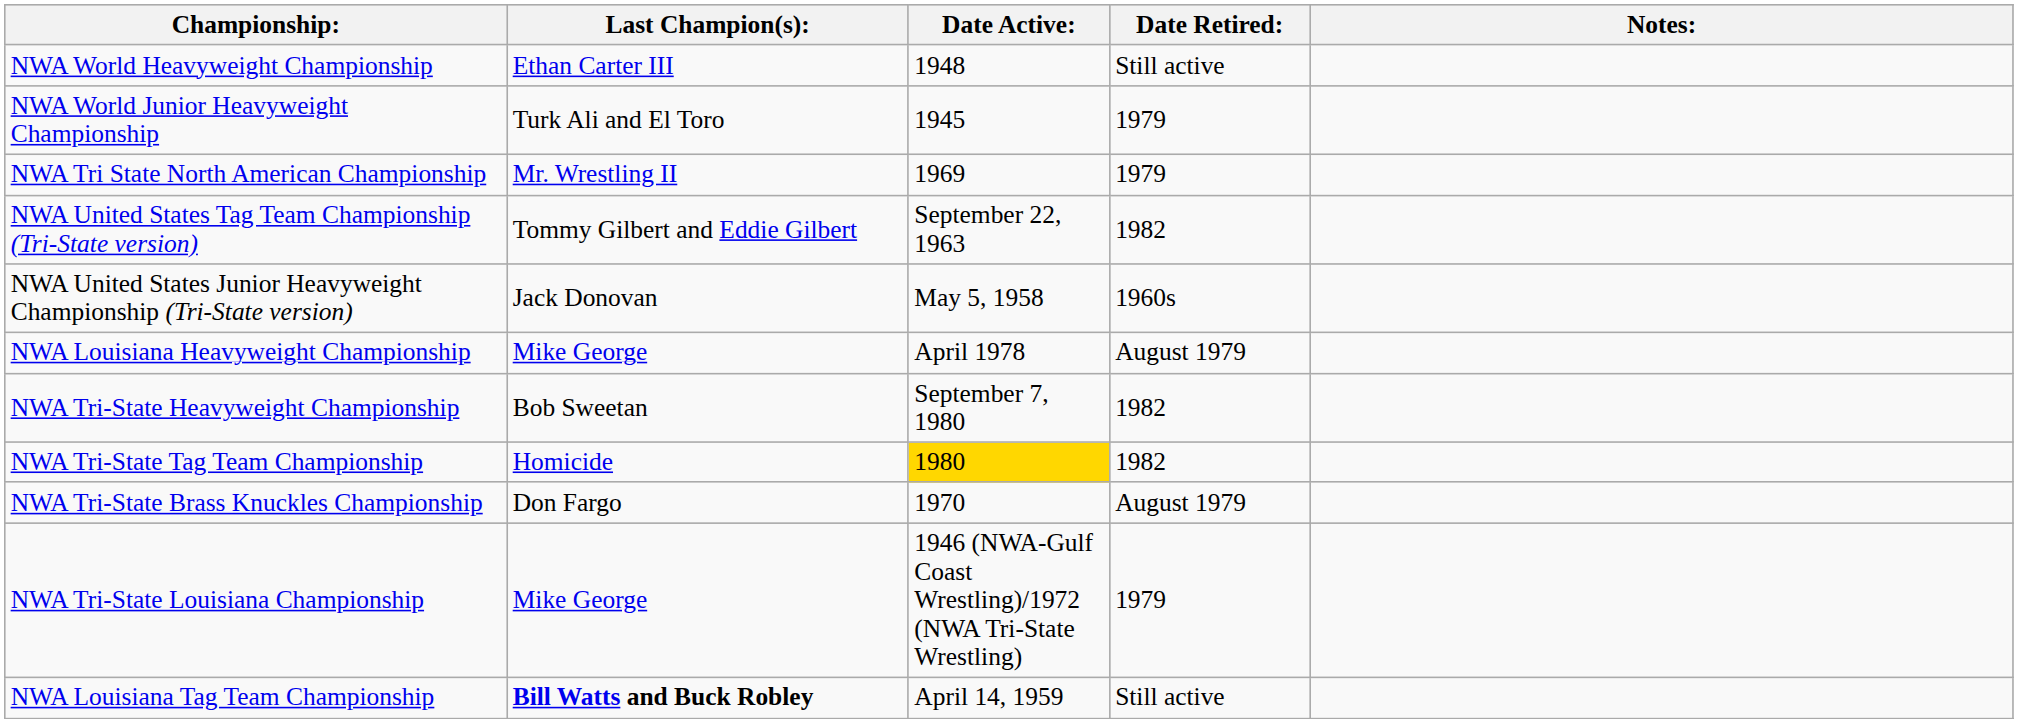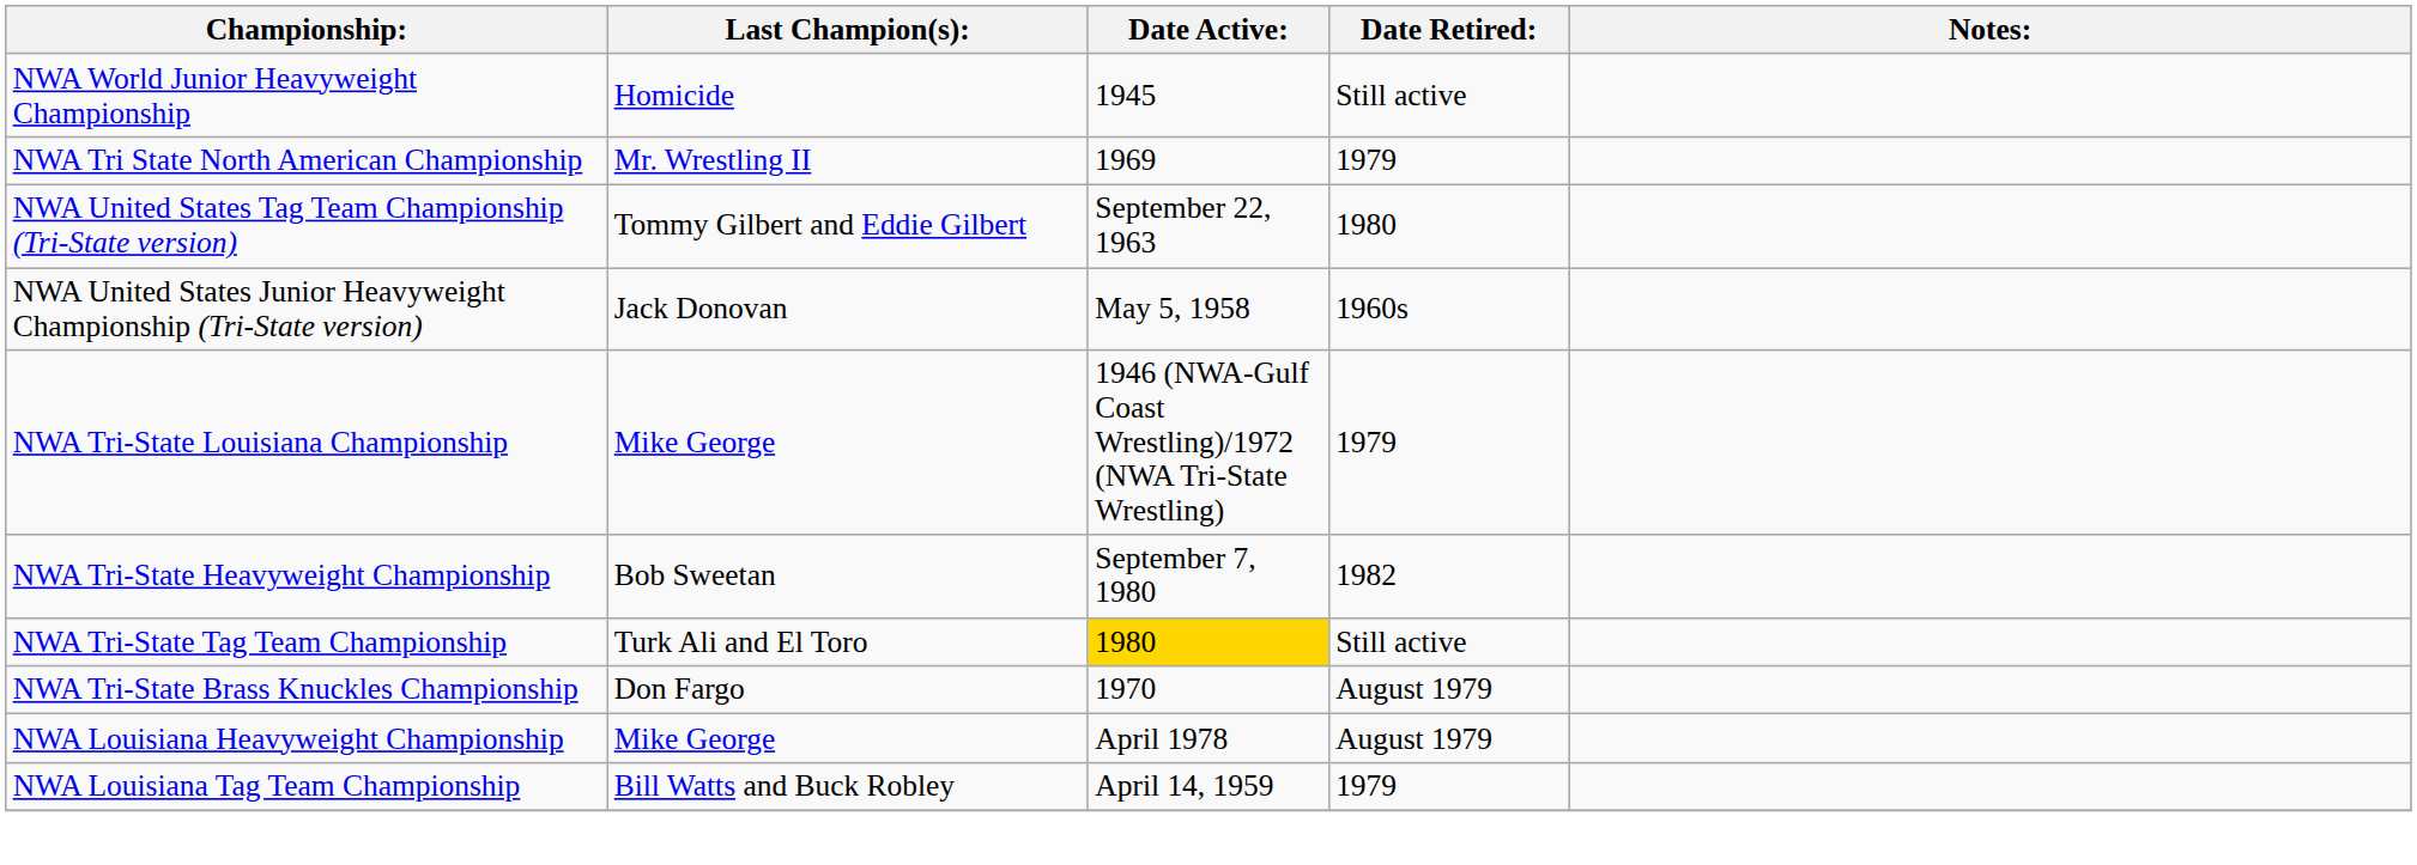 <table class="wikitable" width=100%>
 <tr>
 <th width=25%>Championship:</th>
 <th width=20%>Last Champion(s):</th>
 <th width=10%>Date Active:</th>
 <th width=10%>Date Retired:</th>
 <th width=35%>Notes:</th>
 </tr>
 <tr>
-<td><a href='#'>NWA World Heavyweight Championship</a></td>
-<td><a href='#'>Ethan Carter III</a></td>
-<td>1948</td>
+<td><a href='#'>NWA World Junior Heavyweight Championship</a></td>
+<td><a href='#'>Homicide</a></td>
+<td>1945</td>
 <td>Still active</td>
-<td></td>
-</tr>
-<tr>
-<td><a href='#'>NWA World Junior Heavyweight Championship</a></td>
-<td>Turk Ali and El Toro</td>
-<td>1945</td>
-<td>1979</td>
 <td></td>
 </tr>
 <tr>
 <td><a href='#'>NWA Tri State North American Championship</a></td>
 <td><a href='#'>Mr. Wrestling II</a></td>
 <td>1969</td>
 <td>1979</td>
 <td></td>
 </tr>
 <tr>
 <td><a href='#'>NWA United States Tag Team Championship <em>(Tri-State version)</em></a></td>
 <td>Tommy Gilbert and <a href='#'>Eddie Gilbert</a></td>
 <td>September 22, 1963</td>
-<td>1982</td>
+<td>1980</td>
 <td></td>
 </tr>
 <tr>
 <td>NWA United States Junior Heavyweight Championship <em>(Tri-State version)</em></td>
 <td>Jack Donovan</td>
 <td>May 5, 1958</td>
 <td>1960s</td>
 <td></td>
 </tr>
 <tr>
-<td><a href='#'>NWA Louisiana Heavyweight Championship</a></td>
+<td><a href='#'>NWA Tri-State Louisiana Championship</a></td>
 <td><a href='#'>Mike George</a></td>
-<td>April 1978</td>
-<td>August 1979</td>
+<td>1946 (NWA-Gulf Coast Wrestling)/1972 (NWA Tri-State Wrestling)</td>
+<td>1979</td>
 <td></td>
 </tr>
 <tr>
 <td><a href='#'>NWA Tri-State Heavyweight Championship</a></td>
 <td>Bob Sweetan</td>
 <td>September 7, 1980</td>
 <td>1982</td>
 <td></td>
 </tr>
 <tr>
 <td><a href='#'>NWA Tri-State Tag Team Championship</a></td>
-<td><a href='#'>Homicide</a></td>
+<td>Turk Ali and El Toro</td>
 <td style="background: gold;">1980</td>
-<td>1982</td>
+<td>Still active</td>
 <td></td>
 </tr>
 <tr>
 <td><a href='#'>NWA Tri-State Brass Knuckles Championship</a></td>
 <td>Don Fargo</td>
 <td>1970</td>
 <td>August 1979</td>
 <td></td>
 </tr>
 <tr>
-<td><a href='#'>NWA Tri-State Louisiana Championship</a></td>
+<td><a href='#'>NWA Louisiana Heavyweight Championship</a></td>
 <td><a href='#'>Mike George</a></td>
-<td>1946 (NWA-Gulf Coast Wrestling)/1972 (NWA Tri-State Wrestling)</td>
-<td>1979</td>
+<td>April 1978</td>
+<td>August 1979</td>
 <td></td>
 </tr>
 <tr>
 <td><a href='#'>NWA Louisiana Tag Team Championship</a></td>
-<td><strong><a href='#'>Bill Watts</a> and Buck Robley</strong></td>
+<td><a href='#'>Bill Watts</a> and Buck Robley</td>
 <td>April 14, 1959</td>
-<td>Still active</td>
+<td>1979</td>
 <td></td>
 </tr>
 <tr>
 </tr>
 </table>
